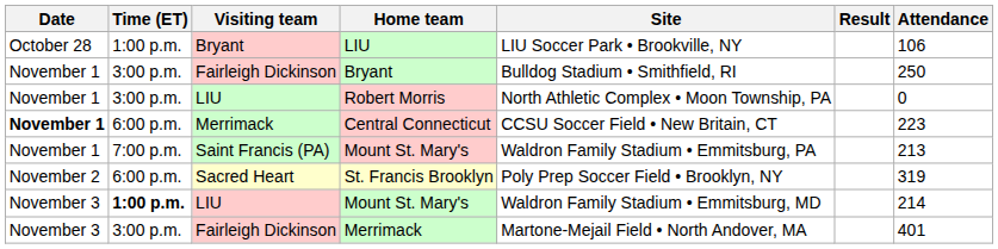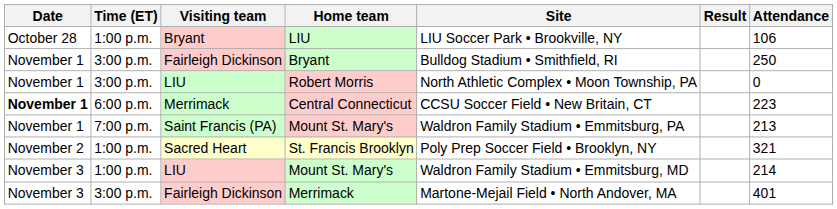 <table class="wikitable" style="font-size:95%;">
 <tr>
 <th>Date</th>
 <th>Time (ET)</th>
 <th>Visiting team</th>
 <th>Home team</th>
 <th>Site</th>
 <th>Result</th>
 <th>Attendance</th>
 </tr>
 <tr style="background:#fff;">
 <td>October 28</td>
 <td>1:00 p.m.</td>
 <td style="background:#fcc;">Bryant</td>
 <td style="background:#cfc;">LIU</td>
 <td>LIU Soccer Park • Brookville, NY</td>
 <td></td>
 <td>106</td>
 </tr>
 <tr style="background:#fff;">
 <td>November 1</td>
 <td>3:00 p.m.</td>
 <td style="background:#fcc;">Fairleigh Dickinson</td>
 <td style="background:#cfc;">Bryant</td>
 <td>Bulldog Stadium • Smithfield, RI</td>
 <td></td>
 <td>250</td>
 </tr>
 <tr style="background:#fff;">
 <td>November 1</td>
 <td>3:00 p.m.</td>
 <td style="background:#cfc;">LIU</td>
 <td style="background:#fcc;">Robert Morris</td>
 <td>North Athletic Complex • Moon Township, PA</td>
 <td></td>
 <td>0</td>
 </tr>
 <tr style="background:#fff;">
 <td><strong>November 1</strong></td>
 <td>6:00 p.m.</td>
 <td style="background:#cfc;">Merrimack</td>
 <td style="background:#fcc;">Central Connecticut</td>
 <td>CCSU Soccer Field • New Britain, CT</td>
 <td></td>
 <td>223</td>
 </tr>
 <tr style="background:#fff;">
 <td>November 1</td>
 <td>7:00 p.m.</td>
 <td style="background:#cfc;">Saint Francis (PA)</td>
 <td style="background:#fcc;">Mount St. Mary's</td>
 <td>Waldron Family Stadium • Emmitsburg, PA</td>
 <td> </td>
 <td>213</td>
 </tr>
 <tr style="background:#fff;">
 <td>November 2</td>
-<td>6:00 p.m.</td>
+<td>1:00 p.m.</td>
 <td style="background:#ffc;">Sacred Heart</td>
 <td style="background:#ffc;">St. Francis Brooklyn</td>
 <td>Poly Prep Soccer Field • Brooklyn, NY</td>
 <td></td>
-<td>319</td>
+<td>321</td>
 </tr>
 <tr style="background:#fff;">
 <td>November 3</td>
-<td><strong>1:00 p.m.</strong></td>
+<td>1:00 p.m.</td>
 <td style="background:#fcc;">LIU</td>
 <td style="background:#cfc;">Mount St. Mary's</td>
 <td>Waldron Family Stadium • Emmitsburg, MD</td>
 <td></td>
 <td>214</td>
 </tr>
 <tr style="background:#fff;">
 <td>November 3</td>
 <td>3:00 p.m.</td>
 <td style="background:#fcc;">Fairleigh Dickinson</td>
 <td style="background:#cfc;">Merrimack</td>
 <td>Martone-Mejail Field • North Andover, MA</td>
 <td></td>
 <td>401</td>
 </tr>
 </table>
